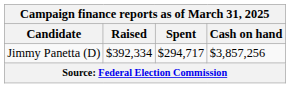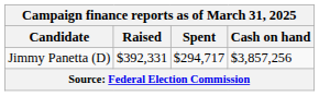 <table class="wikitable sortable">
 <tr>
 <th colspan=4>Campaign finance reports as of March 31, 2025</th>
 </tr>
 <tr style="text-align:center;">
 <th>Candidate</th>
 <th>Raised</th>
 <th>Spent</th>
 <th>Cash on hand</th>
 </tr>
 <tr>
 <td>Jimmy Panetta (D)</td>
-<td>$392,334</td>
+<td>$392,331</td>
 <td>$294,717</td>
 <td>$3,857,256</td>
 </tr>
 <tr>
 <th colspan="4"><small>Source: <a href='#'>Federal Election Commission</a></small></th>
 </tr>
 </table>
